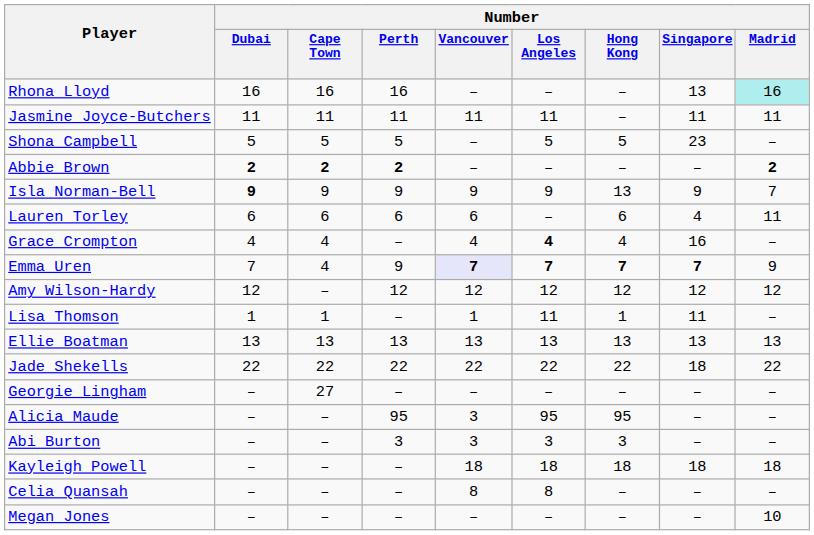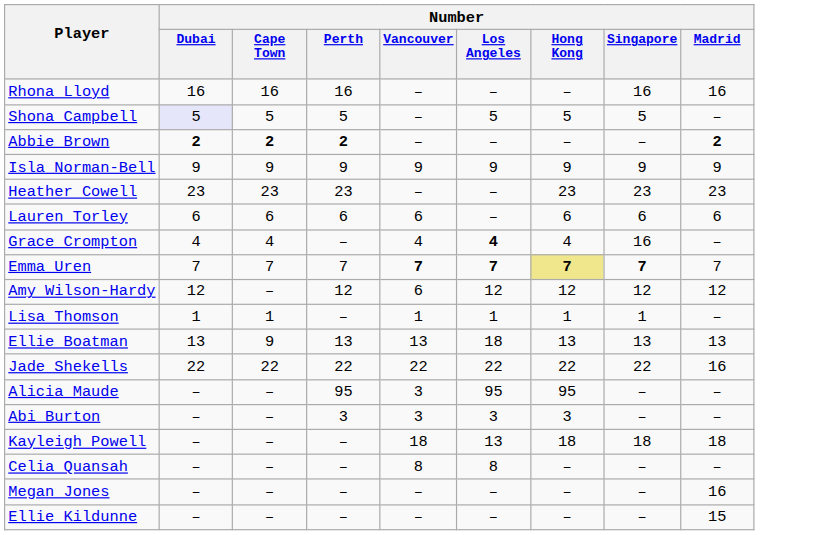 <table class="wikitable sortable" style="text-align:center;">
 <tr>
 <th rowspan="2" style="border-bottom:0px;">Player</th>
 <th colspan="8">Number</th>
 </tr>
 <tr>
 <th valign="top" style="width:5.2em; border-bottom:0px; padding:2px; font-size:85%;"><a href='#'>Dubai</a></th>
 <th valign="top" style="width:5.2em; border-bottom:0px; padding:2px; font-size:85%;"><a href='#'>Cape Town</a></th>
 <th valign="top" style="width:5.2em; border-bottom:0px; padding:2px; font-size:85%;"><a href='#'>Perth</a></th>
 <th valign="top" style="width:5.2em; border-bottom:0px; padding:2px; font-size:85%;"><a href='#'>Vancouver</a></th>
 <th valign="top" style="width:5.2em; border-bottom:0px; padding:2px; font-size:85%;"><a href='#'>Los Angeles</a></th>
 <th valign="top" style="width:5.2em; border-bottom:0px; padding:2px; font-size:85%;"><a href='#'>Hong Kong</a></th>
 <th valign="top" style="width:5.2em; border-bottom:0px; padding:2px; font-size:85%;"><a href='#'>Singapore</a></th>
 <th valign="top" style="width:5.2em; border-bottom:0px; padding:2px; font-size:85%;"><a href='#'>Madrid</a></th>
 </tr>
 <tr style="line-height:8px;">
 <th style="border-top:0px;"> </th>
 <th data-sort-type="number" style="border-top:0px;"></th>
 <th data-sort-type="number" style="border-top:0px;"></th>
 <th data-sort-type="number" style="border-top:0px;"></th>
 <th data-sort-type="number" style="border-top:0px;"></th>
 <th data-sort-type="number" style="border-top:0px;"></th>
 <th data-sort-type="number" style="border-top:0px;"></th>
 <th data-sort-type="number" style="border-top:0px;"></th>
 <th data-sort-type="number" style="border-top:0px;"></th>
 </tr>
 <tr>
 <td align="left"><a href='#'>Rhona Lloyd</a></td>
 <td>16</td>
 <td>16</td>
 <td>16</td>
 <td>–</td>
 <td>–</td>
 <td>–</td>
-<td>13</td>
-<td style="background: paleturquoise;">16</td>
-</tr>
-<tr>
-<td align="left"><a href='#'>Jasmine Joyce-Butchers</a></td>
-<td>11</td>
-<td>11</td>
-<td>11</td>
-<td>11</td>
-<td>11</td>
-<td>–</td>
-<td>11</td>
-<td>11</td>
+<td>16</td>
+<td>16</td>
 </tr>
 <tr>
 <td align="left"><a href='#'>Shona Campbell</a></td>
-<td>5</td>
+<td style="background: lavender;">5</td>
 <td>5</td>
 <td>5</td>
 <td>–</td>
 <td>5</td>
 <td>5</td>
-<td>23</td>
+<td>5</td>
 <td>–</td>
 </tr>
 <tr>
 <td align="left"><a href='#'>Abbie Brown</a></td>
 <td><strong>2</strong></td>
 <td><strong>2</strong></td>
 <td><strong>2</strong></td>
 <td>–</td>
 <td>–</td>
 <td>–</td>
 <td>–</td>
 <td><strong>2</strong></td>
 </tr>
 <tr>
 <td align="left"><a href='#'>Isla Norman-Bell</a></td>
-<td><strong>9</strong></td>
 <td>9</td>
 <td>9</td>
 <td>9</td>
 <td>9</td>
-<td>13</td>
 <td>9</td>
-<td>7</td>
+<td>9</td>
+<td>9</td>
+<td>9</td>
+</tr>
+<tr>
+<td align="left"><a href='#'>Heather Cowell</a></td>
+<td>23</td>
+<td>23</td>
+<td>23</td>
+<td>–</td>
+<td>–</td>
+<td>23</td>
+<td>23</td>
+<td>23</td>
 </tr>
 <tr>
 <td align="left"><a href='#'>Lauren Torley</a></td>
 <td>6</td>
 <td>6</td>
 <td>6</td>
 <td>6</td>
 <td>–</td>
 <td>6</td>
-<td>4</td>
-<td>11</td>
+<td>6</td>
+<td>6</td>
 </tr>
 <tr>
 <td align="left"><a href='#'>Grace Crompton</a></td>
 <td>4</td>
 <td>4</td>
 <td>–</td>
 <td>4</td>
 <td><strong>4</strong></td>
 <td>4</td>
 <td>16</td>
 <td>–</td>
 </tr>
 <tr>
 <td align="left"><a href='#'>Emma Uren</a></td>
 <td>7</td>
-<td>4</td>
-<td>9</td>
-<td style="background: lavender;"><strong>7</strong></td>
+<td>7</td>
+<td>7</td>
 <td><strong>7</strong></td>
 <td><strong>7</strong></td>
+<td style="background: khaki;"><strong>7</strong></td>
 <td><strong>7</strong></td>
-<td>9</td>
+<td>7</td>
 </tr>
 <tr>
 <td align="left"><a href='#'>Amy Wilson-Hardy</a></td>
 <td>12</td>
 <td>–</td>
 <td>12</td>
-<td>12</td>
+<td>6</td>
 <td>12</td>
 <td>12</td>
 <td>12</td>
 <td>12</td>
 </tr>
 <tr>
 <td align="left"><a href='#'>Lisa Thomson</a></td>
 <td>1</td>
 <td>1</td>
 <td>–</td>
 <td>1</td>
-<td>11</td>
 <td>1</td>
-<td>11</td>
+<td>1</td>
+<td>1</td>
 <td>–</td>
 </tr>
 <tr>
 <td align="left"><a href='#'>Ellie Boatman</a></td>
 <td>13</td>
+<td>9</td>
 <td>13</td>
 <td>13</td>
-<td>13</td>
-<td>13</td>
+<td>18</td>
 <td>13</td>
 <td>13</td>
 <td>13</td>
 </tr>
 <tr>
 <td align="left"><a href='#'>Jade Shekells</a></td>
 <td>22</td>
 <td>22</td>
 <td>22</td>
 <td>22</td>
 <td>22</td>
 <td>22</td>
-<td>18</td>
 <td>22</td>
-</tr>
-<tr>
-<td align="left"><a href='#'>Georgie Lingham</a></td>
-<td>–</td>
-<td>27</td>
-<td>–</td>
-<td>–</td>
-<td>–</td>
-<td>–</td>
-<td>–</td>
-<td>–</td>
+<td>16</td>
 </tr>
 <tr>
 <td align="left"><a href='#'>Alicia Maude</a></td>
 <td>–</td>
 <td>–</td>
 <td>95</td>
 <td>3</td>
 <td>95</td>
 <td>95</td>
 <td>–</td>
 <td>–</td>
 </tr>
 <tr>
 <td align="left"><a href='#'>Abi Burton</a></td>
 <td>–</td>
 <td>–</td>
 <td>3</td>
 <td>3</td>
 <td>3</td>
 <td>3</td>
 <td>–</td>
 <td>–</td>
 </tr>
 <tr>
 <td align="left"><a href='#'>Kayleigh Powell</a></td>
 <td>–</td>
 <td>–</td>
 <td>–</td>
 <td>18</td>
-<td>18</td>
+<td>13</td>
 <td>18</td>
 <td>18</td>
 <td>18</td>
 </tr>
 <tr>
 <td align="left"><a href='#'>Celia Quansah</a></td>
 <td>–</td>
 <td>–</td>
 <td>–</td>
 <td>8</td>
 <td>8</td>
 <td>–</td>
 <td>–</td>
 <td>–</td>
 </tr>
 <tr>
 <td align="left"><a href='#'>Megan Jones</a></td>
 <td>–</td>
 <td>–</td>
 <td>–</td>
 <td>–</td>
 <td>–</td>
 <td>–</td>
 <td>–</td>
-<td>10</td>
+<td>16</td>
+</tr>
+<tr>
+<td align="left"><a href='#'>Ellie Kildunne</a></td>
+<td>–</td>
+<td>–</td>
+<td>–</td>
+<td>–</td>
+<td>–</td>
+<td>–</td>
+<td>–</td>
+<td>15</td>
 </tr>
 </table>
